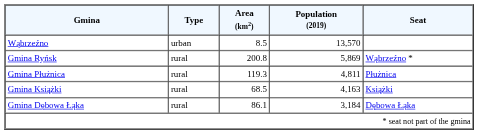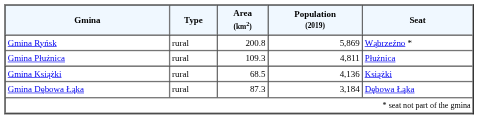 <table width="60%" border="2" cellpadding="3" cellspacing="0" style="font-size:90%;line-height:120%;">
 <tr bgcolor="F0F8FF">
 <td style="text-align:center;"><strong>Gmina</strong></td>
 <td style="text-align:center;"><strong>Type</strong></td>
 <td style="text-align:center;"><strong>Area<br><small>(km<sup>2</sup>)</small></strong></td>
 <td style="text-align:center;"><strong>Population<br><small>(2019)</small></strong></td>
 <td style="text-align:center;"><strong>Seat</strong></td>
-</tr>
-<tr>
-<td><a href='#'>Wąbrzeźno</a></td>
-<td>urban</td>
-<td style="text-align:right;">8.5</td>
-<td style="text-align:right;">13,570</td>
-<td> </td>
 </tr>
 <tr>
 <td><a href='#'>Gmina Ryńsk</a></td>
 <td>rural</td>
 <td style="text-align:right;">200.8</td>
 <td style="text-align:right;">5,869</td>
 <td><a href='#'>Wąbrzeźno</a> *</td>
 </tr>
 <tr>
 <td><a href='#'>Gmina Płużnica</a></td>
 <td>rural</td>
-<td style="text-align:right;">119.3</td>
+<td style="text-align:right;">109.3</td>
 <td style="text-align:right;">4,811</td>
 <td><a href='#'>Płużnica</a></td>
 </tr>
 <tr>
 <td><a href='#'>Gmina Książki</a></td>
 <td>rural</td>
 <td style="text-align:right;">68.5</td>
-<td style="text-align:right;">4,163</td>
+<td style="text-align:right;">4,136</td>
 <td><a href='#'>Książki</a></td>
 </tr>
 <tr>
 <td><a href='#'>Gmina Dębowa Łąka</a></td>
 <td>rural</td>
-<td style="text-align:right;">86.1</td>
+<td style="text-align:right;">87.3</td>
 <td style="text-align:right;">3,184</td>
 <td><a href='#'>Dębowa Łąka</a></td>
 </tr>
 <tr>
 <td colspan=5 style="text-align:right;font-size:90%">* seat not part of the gmina</td>
 </tr>
 <tr>
 </tr>
 </table>
